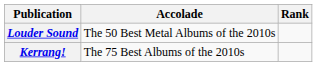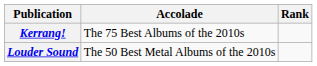 <table class="wikitable sortable plainrowheaders">
 <tr>
 <th>Publication</th>
 <th>Accolade</th>
 <th>Rank</th>
 </tr>
 <tr>
+<th scope="row"><em><a href='#'>Kerrang!</a></em></th>
+<td>The 75 Best Albums of the 2010s</td>
+<td></td>
+</tr>
+<tr>
 <th scope="row"><em><a href='#'>Louder Sound</a></em></th>
 <td>The 50 Best Metal Albums of the 2010s</td>
 <td></td>
 </tr>
-<tr>
-<th scope="row"><em><a href='#'>Kerrang!</a></em></th>
-<td>The 75 Best Albums of the 2010s</td>
-<td></td>
-</tr>
 </table>
